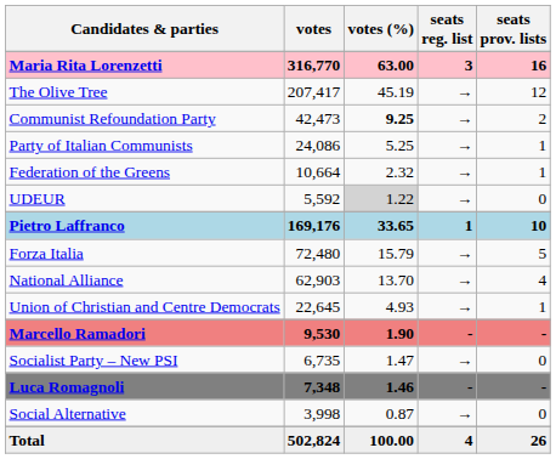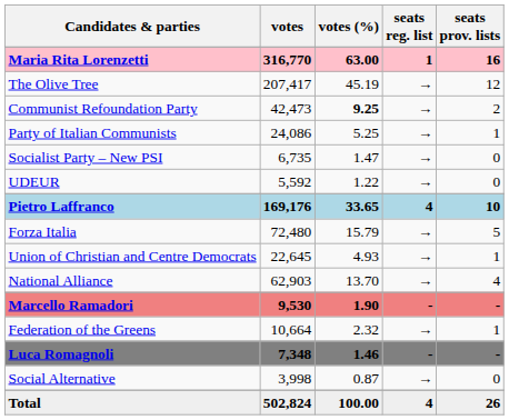 <table class="wikitable" style="font-size:95%">
 <tr bgcolor="EFEFEF">
 <th>Candidates & parties</th>
 <th>votes</th>
 <th>votes (%)</th>
 <th>seats<br>reg. list</th>
 <th>seats<br>prov. lists</th>
 </tr>
 <tr>
 </tr>
 <tr bgcolor="pink">
 <td><strong><a href='#'>Maria Rita Lorenzetti</a></strong></td>
 <td align=right><strong>316,770</strong></td>
 <td align=right><strong>63.00</strong></td>
-<td align=right><strong>3</strong></td>
+<td align=right><strong>1</strong></td>
 <td align=right><strong>16</strong></td>
 </tr>
 <tr>
 <td><a href='#'>The Olive Tree</a></td>
 <td align=right>207,417</td>
 <td align=right>45.19</td>
 <td align=right>→</td>
 <td align=right>12</td>
 </tr>
 <tr>
 <td><a href='#'>Communist Refoundation Party</a></td>
 <td align=right>42,473</td>
 <td align=right><strong>9.25</strong></td>
 <td align=right>→</td>
 <td align=right>2</td>
 </tr>
 <tr>
 <td><a href='#'>Party of Italian Communists</a></td>
 <td align=right>24,086</td>
 <td align=right>5.25</td>
 <td align=right>→</td>
 <td align=right>1</td>
 </tr>
 <tr>
-<td><a href='#'>Federation of the Greens</a></td>
-<td align=right>10,664</td>
-<td align=right>2.32</td>
+<td><a href='#'>Socialist Party – New PSI</a></td>
+<td align=right>6,735</td>
+<td align=right>1.47</td>
 <td align=right>→</td>
-<td align=right>1</td>
+<td align=right>0</td>
 </tr>
 <tr>
 <td><a href='#'>UDEUR</a></td>
 <td align=right>5,592</td>
-<td align=right style="background: lightgrey;">1.22</td>
+<td align=right>1.22</td>
 <td align=right>→</td>
 <td align=right>0</td>
 </tr>
 <tr>
 </tr>
 <tr bgcolor="lightblue">
 <td><strong><a href='#'>Pietro Laffranco</a></strong></td>
 <td align=right><strong>169,176</strong></td>
 <td align=right><strong>33.65</strong></td>
-<td align=right><strong>1</strong></td>
+<td align=right><strong>4</strong></td>
 <td align=right><strong>10</strong></td>
 </tr>
 <tr>
 <td><a href='#'>Forza Italia</a></td>
 <td align=right>72,480</td>
 <td align=right>15.79</td>
 <td align=right>→</td>
 <td align=right>5</td>
 </tr>
 <tr>
+<td><a href='#'>Union of Christian and Centre Democrats</a></td>
+<td align=right>22,645</td>
+<td align=right>4.93</td>
+<td align=right>→</td>
+<td align=right>1</td>
+</tr>
+<tr>
 <td><a href='#'>National Alliance</a></td>
 <td align=right>62,903</td>
 <td align=right>13.70</td>
 <td align=right>→</td>
 <td align=right>4</td>
-</tr>
-<tr>
-<td><a href='#'>Union of Christian and Centre Democrats</a></td>
-<td align=right>22,645</td>
-<td align=right>4.93</td>
-<td align=right>→</td>
-<td align=right>1</td>
 </tr>
 <tr>
 </tr>
 <tr bgcolor="lightcoral">
 <td><strong><a href='#'>Marcello Ramadori</a></strong></td>
 <td align=right><strong>9,530</strong></td>
 <td align=right><strong>1.90</strong></td>
 <td align=right><strong>-</strong></td>
 <td align=right><strong>-</strong></td>
 </tr>
 <tr>
-<td><a href='#'>Socialist Party – New PSI</a></td>
-<td align=right>6,735</td>
-<td align=right>1.47</td>
+<td><a href='#'>Federation of the Greens</a></td>
+<td align=right>10,664</td>
+<td align=right>2.32</td>
 <td align=right>→</td>
-<td align=right>0</td>
+<td align=right>1</td>
 </tr>
 <tr>
 </tr>
 <tr bgcolor="grey">
 <td><strong><a href='#'>Luca Romagnoli</a></strong></td>
 <td align=right><strong>7,348</strong></td>
 <td align=right><strong>1.46</strong></td>
 <td align=right><strong>-</strong></td>
 <td align=right><strong>-</strong></td>
 </tr>
 <tr>
 <td><a href='#'>Social Alternative</a></td>
 <td align=right>3,998</td>
 <td align=right>0.87</td>
 <td align=right>→</td>
 <td align=right>0</td>
 </tr>
 <tr>
 </tr>
 <tr bgcolor="EFEFEF">
 <td><strong>Total</strong></td>
 <td align=right><strong>502,824</strong></td>
 <td align=right><strong>100.00</strong></td>
 <td align=right><strong>4</strong></td>
 <td align=right><strong>26</strong></td>
 </tr>
 </table>
